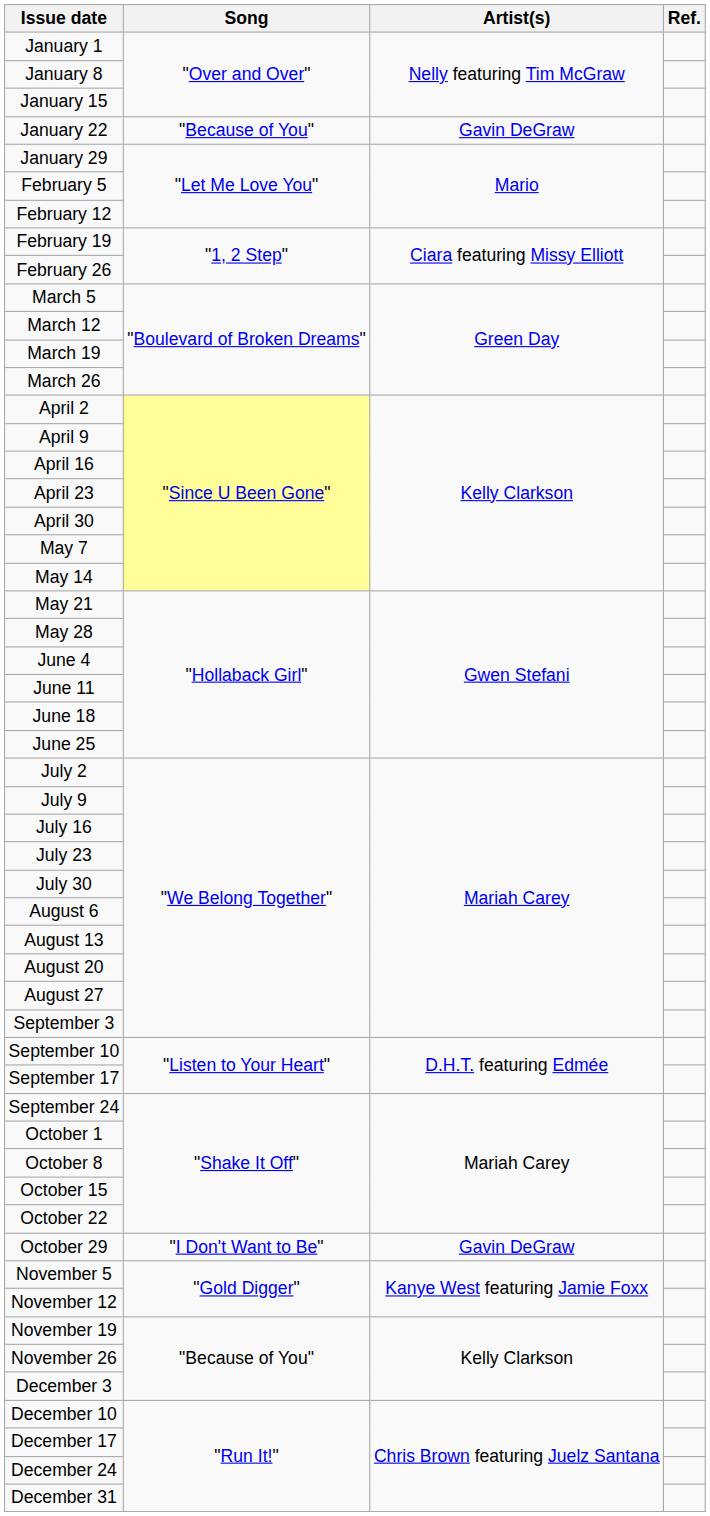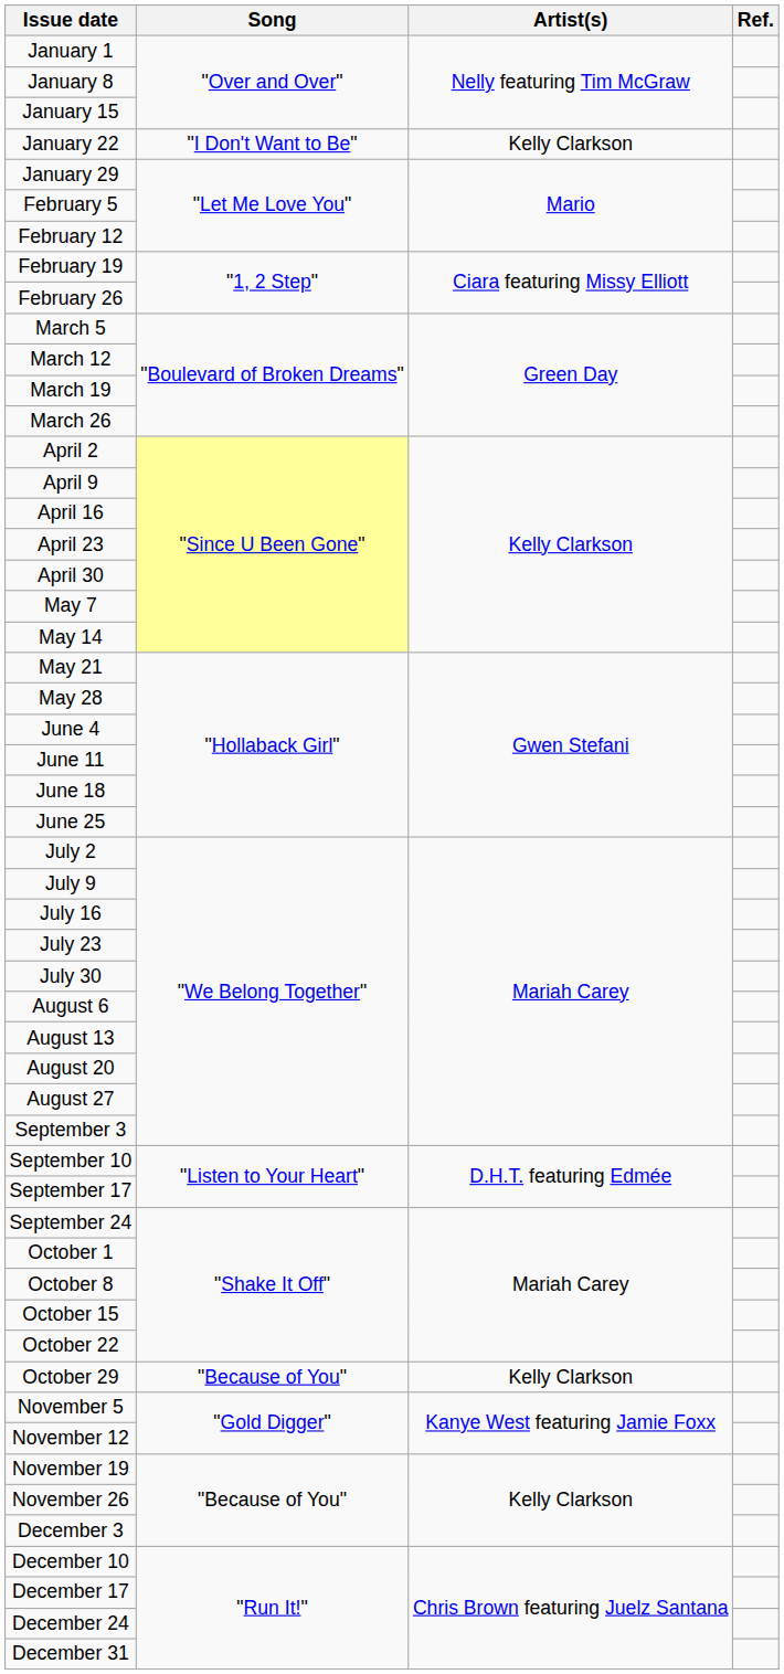 <table class="wikitable" style="text-align: center;">
 <tr>
 <th>Issue date</th>
 <th>Song</th>
 <th>Artist(s)</th>
 <th>Ref.</th>
 </tr>
 <tr>
 <td>January 1</td>
 <td rowspan="3">"<a href='#'>Over and Over</a>"</td>
 <td rowspan="3"><a href='#'>Nelly</a> featuring <a href='#'>Tim McGraw</a></td>
 <td></td>
 </tr>
 <tr>
 <td>January 8</td>
 <td></td>
 </tr>
 <tr>
 <td>January 15</td>
 <td></td>
 </tr>
 <tr>
 <td>January 22</td>
-<td>"<a href='#'>Because of You</a>"</td>
-<td><a href='#'>Gavin DeGraw</a></td>
+<td>"<a href='#'>I Don't Want to Be</a>"</td>
+<td>Kelly Clarkson</td>
 <td></td>
 </tr>
 <tr>
 <td>January 29</td>
 <td rowspan="3">"<a href='#'>Let Me Love You</a>"</td>
 <td rowspan="3"><a href='#'>Mario</a></td>
 <td></td>
 </tr>
 <tr>
 <td>February 5</td>
 <td></td>
 </tr>
 <tr>
 <td>February 12</td>
 <td></td>
 </tr>
 <tr>
 <td>February 19</td>
 <td rowspan="2">"<a href='#'>1, 2 Step</a>"</td>
 <td rowspan="2"><a href='#'>Ciara</a> featuring <a href='#'>Missy Elliott</a></td>
 <td></td>
 </tr>
 <tr>
 <td>February 26</td>
 <td></td>
 </tr>
 <tr>
 <td>March 5</td>
 <td rowspan="4">"<a href='#'>Boulevard of Broken Dreams</a>"</td>
 <td rowspan="4"><a href='#'>Green Day</a></td>
 <td></td>
 </tr>
 <tr>
 <td>March 12</td>
 <td></td>
 </tr>
 <tr>
 <td>March 19</td>
 <td></td>
 </tr>
 <tr>
 <td>March 26</td>
 <td></td>
 </tr>
 <tr>
 <td>April 2</td>
 <td bgcolor=#FFFF99 rowspan="7">"<a href='#'>Since U Been Gone</a>"</td>
 <td rowspan="7"><a href='#'>Kelly Clarkson</a></td>
 <td></td>
 </tr>
 <tr>
 <td>April 9</td>
 <td></td>
 </tr>
 <tr>
 <td>April 16</td>
 <td></td>
 </tr>
 <tr>
 <td>April 23</td>
 <td></td>
 </tr>
 <tr>
 <td>April 30</td>
 <td></td>
 </tr>
 <tr>
 <td>May 7</td>
 <td></td>
 </tr>
 <tr>
 <td>May 14</td>
 <td></td>
 </tr>
 <tr>
 <td>May 21</td>
 <td rowspan="6">"<a href='#'>Hollaback Girl</a>"</td>
 <td rowspan="6"><a href='#'>Gwen Stefani</a></td>
 <td></td>
 </tr>
 <tr>
 <td>May 28</td>
 <td></td>
 </tr>
 <tr>
 <td>June 4</td>
 <td></td>
 </tr>
 <tr>
 <td>June 11</td>
 <td></td>
 </tr>
 <tr>
 <td>June 18</td>
 <td></td>
 </tr>
 <tr>
 <td>June 25</td>
 <td></td>
 </tr>
 <tr>
 <td>July 2</td>
 <td rowspan="10">"<a href='#'>We Belong Together</a>"</td>
 <td rowspan="10"><a href='#'>Mariah Carey</a></td>
 <td></td>
 </tr>
 <tr>
 <td>July 9</td>
 <td></td>
 </tr>
 <tr>
 <td>July 16</td>
 <td></td>
 </tr>
 <tr>
 <td>July 23</td>
 <td></td>
 </tr>
 <tr>
 <td>July 30</td>
 <td></td>
 </tr>
 <tr>
 <td>August 6</td>
 <td></td>
 </tr>
 <tr>
 <td>August 13</td>
 <td></td>
 </tr>
 <tr>
 <td>August 20</td>
 <td></td>
 </tr>
 <tr>
 <td>August 27</td>
 <td></td>
 </tr>
 <tr>
 <td>September 3</td>
 <td></td>
 </tr>
 <tr>
 <td>September 10</td>
 <td rowspan="2">"<a href='#'>Listen to Your Heart</a>"</td>
 <td rowspan="2"><a href='#'>D.H.T.</a> featuring <a href='#'>Edmée</a></td>
 <td></td>
 </tr>
 <tr>
 <td>September 17</td>
 <td></td>
 </tr>
 <tr>
 <td>September 24</td>
 <td rowspan="5">"<a href='#'>Shake It Off</a>"</td>
 <td rowspan="5">Mariah Carey</td>
 <td></td>
 </tr>
 <tr>
 <td>October 1</td>
 <td></td>
 </tr>
 <tr>
 <td>October 8</td>
 <td></td>
 </tr>
 <tr>
 <td>October 15</td>
 <td></td>
 </tr>
 <tr>
 <td>October 22</td>
 <td></td>
 </tr>
 <tr>
 <td>October 29</td>
-<td>"<a href='#'>I Don't Want to Be</a>"</td>
-<td><a href='#'>Gavin DeGraw</a></td>
+<td>"<a href='#'>Because of You</a>"</td>
+<td>Kelly Clarkson</td>
 <td></td>
 </tr>
 <tr>
 <td>November 5</td>
 <td rowspan="2">"<a href='#'>Gold Digger</a>"</td>
 <td rowspan="2"><a href='#'>Kanye West</a> featuring <a href='#'>Jamie Foxx</a></td>
 <td></td>
 </tr>
 <tr>
 <td>November 12</td>
 <td></td>
 </tr>
 <tr>
 <td>November 19</td>
 <td rowspan="3">"Because of You"</td>
 <td rowspan="3">Kelly Clarkson</td>
 <td></td>
 </tr>
 <tr>
 <td>November 26</td>
 <td></td>
 </tr>
 <tr>
 <td>December 3</td>
 <td></td>
 </tr>
 <tr>
 <td>December 10</td>
 <td rowspan="4">"<a href='#'>Run It!</a>"</td>
 <td rowspan="4"><a href='#'>Chris Brown</a> featuring <a href='#'>Juelz Santana</a></td>
 <td></td>
 </tr>
 <tr>
 <td>December 17</td>
 <td></td>
 </tr>
 <tr>
 <td>December 24</td>
 <td></td>
 </tr>
 <tr>
 <td>December 31</td>
 <td></td>
 </tr>
 <tr>
 </tr>
 </table>
